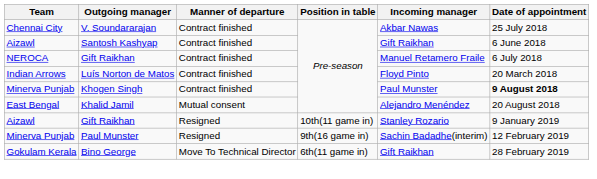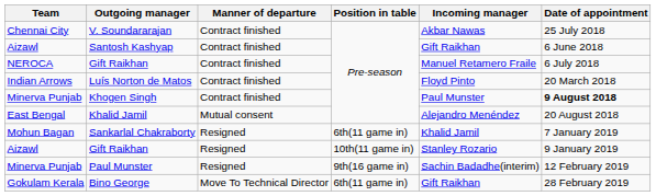 <table class="wikitable sortable">
 <tr>
 <th>Team</th>
 <th>Outgoing manager</th>
 <th>Manner of departure</th>
 <th>Position in table</th>
 <th>Incoming manager</th>
 <th>Date of appointment</th>
 </tr>
 <tr>
 <td><a href='#'>Chennai City</a></td>
 <td> <a href='#'>V. Soundararajan</a></td>
 <td>Contract finished</td>
 <td rowspan="6" align="center"><em>Pre-season</em></td>
 <td> <a href='#'>Akbar Nawas</a></td>
 <td>25 July 2018</td>
 </tr>
 <tr>
 <td><a href='#'>Aizawl</a></td>
 <td> <a href='#'>Santosh Kashyap</a></td>
 <td>Contract finished</td>
 <td> <a href='#'>Gift Raikhan</a></td>
 <td>6 June 2018</td>
 </tr>
 <tr>
 <td><a href='#'>NEROCA</a></td>
 <td> <a href='#'>Gift Raikhan</a></td>
 <td>Contract finished</td>
 <td> <a href='#'>Manuel Retamero Fraile</a></td>
 <td>6 July 2018</td>
 </tr>
 <tr>
 <td><a href='#'>Indian Arrows</a></td>
 <td> <a href='#'>Luís Norton de Matos</a></td>
 <td>Contract finished</td>
 <td> <a href='#'>Floyd Pinto</a></td>
 <td>20 March 2018</td>
 </tr>
 <tr>
 <td><a href='#'>Minerva Punjab</a></td>
 <td> <a href='#'>Khogen Singh</a></td>
 <td>Contract finished</td>
 <td> <a href='#'>Paul Munster</a></td>
 <td><strong>9 August 2018</strong></td>
 </tr>
 <tr>
 <td><a href='#'>East Bengal</a></td>
 <td> <a href='#'>Khalid Jamil</a></td>
 <td>Mutual consent</td>
 <td> <a href='#'>Alejandro Menéndez</a></td>
 <td>20 August 2018</td>
 </tr>
 <tr>
+<td><a href='#'>Mohun Bagan</a></td>
+<td> <a href='#'>Sankarlal Chakraborty</a></td>
+<td>Resigned</td>
+<td>6th(11 game in)</td>
+<td> <a href='#'>Khalid Jamil</a></td>
+<td>7 January 2019</td>
+</tr>
+<tr>
 <td><a href='#'>Aizawl</a></td>
 <td> <a href='#'>Gift Raikhan</a></td>
 <td>Resigned</td>
 <td>10th(11 game in)</td>
 <td> <a href='#'>Stanley Rozario</a></td>
 <td>9 January 2019</td>
 </tr>
 <tr>
 <td><a href='#'>Minerva Punjab</a></td>
 <td> <a href='#'>Paul Munster</a></td>
 <td>Resigned</td>
 <td>9th(16 game in)</td>
 <td> <a href='#'>Sachin Badadhe</a>(interim)</td>
 <td>12 February 2019</td>
 </tr>
 <tr>
 <td><a href='#'>Gokulam Kerala</a></td>
 <td> <a href='#'>Bino George</a></td>
 <td>Move To Technical Director</td>
 <td>6th(11 game in)</td>
 <td> <a href='#'>Gift Raikhan</a></td>
 <td>28 February 2019</td>
 </tr>
 </table>
